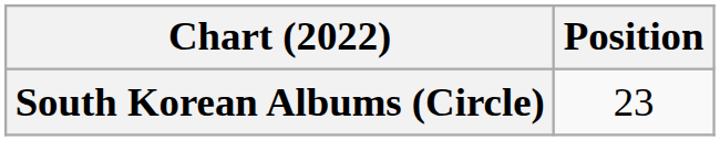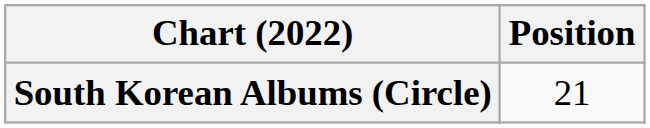 <table class="wikitable plainrowheaders" style="text-align:center">
 <tr>
 <th scope="col">Chart (2022)</th>
 <th scope="col">Position</th>
 </tr>
 <tr>
 <th scope="row">South Korean Albums (Circle)</th>
-<td>23</td>
+<td>21</td>
 </tr>
 </table>
